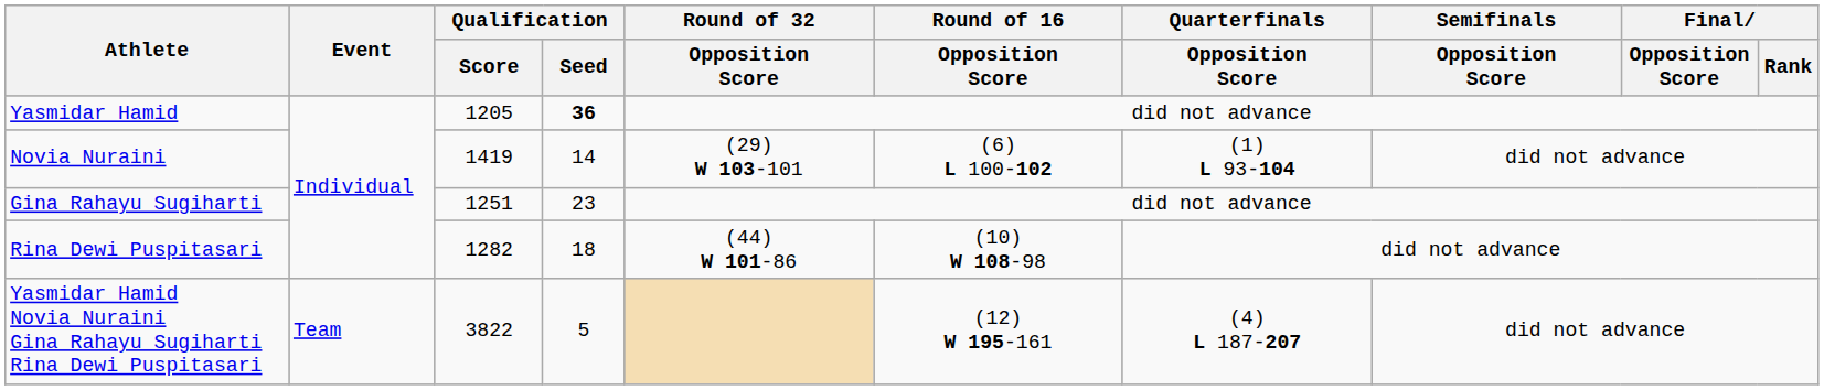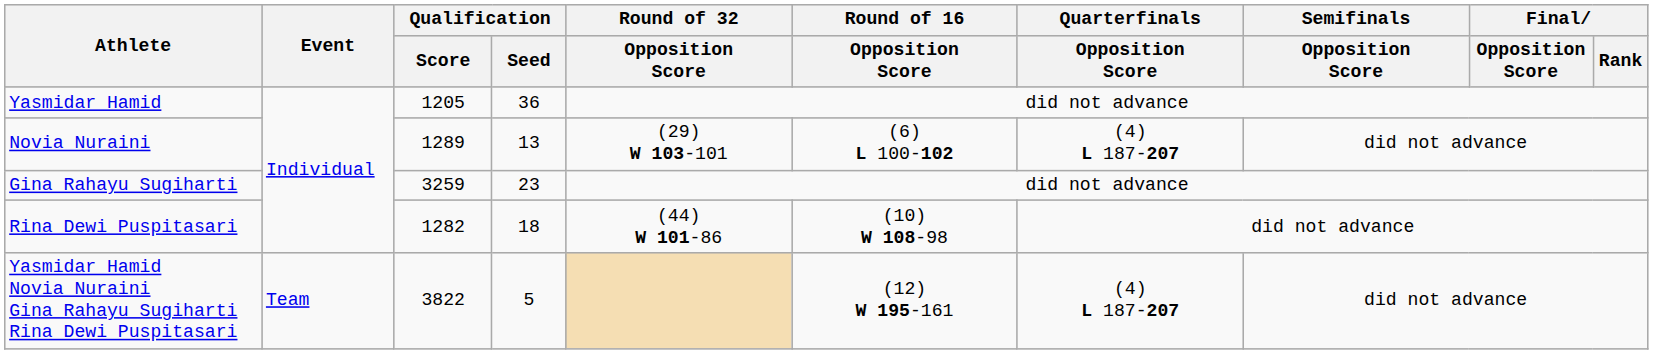 <table class="wikitable" style="font-size:90%; text-align:center">
 <tr>
 <th width="160" rowspan="2">Athlete</th>
 <th width="80" rowspan="2">Event</th>
 <th width="105" colspan="2">Qualification</th>
 <th width="140">Round of 32</th>
 <th width="140">Round of 16</th>
 <th width="140">Quarterfinals</th>
 <th width="140">Semifinals</th>
 <th width="110" colspan="2">Final/</th>
 </tr>
 <tr>
 <th width="55">Score</th>
 <th width="40">Seed</th>
 <th>Opposition<br>Score</th>
 <th>Opposition<br>Score</th>
 <th>Opposition<br>Score</th>
 <th>Opposition<br>Score</th>
 <th>Opposition<br>Score</th>
 <th>Rank</th>
 </tr>
 <tr>
 <td align=left><a href='#'>Yasmidar Hamid</a></td>
 <td align=left rowspan=4><a href='#'>Individual</a></td>
 <td align="center">1205</td>
-<td align="center"><strong>36</strong></td>
+<td align="center">36</td>
 <td align="center" colspan=6>did not advance</td>
 </tr>
 <tr>
 <td align=left><a href='#'>Novia Nuraini</a></td>
-<td align="center">1419</td>
-<td align="center">14</td>
+<td align="center">1289</td>
+<td align="center">13</td>
 <td align="center">(29)  <br> <strong>W</strong> <strong>103</strong>-101</td>
 <td align="center">(6)  <br> <strong>L</strong> 100-<strong>102</strong></td>
-<td align="center">(1)  <br> <strong>L</strong> 93-<strong>104</strong></td>
+<td align="center">(4)  <br> <strong>L</strong> 187-<strong>207</strong></td>
 <td align="center" colspan=3>did not advance</td>
 </tr>
 <tr>
 <td align=left><a href='#'>Gina Rahayu Sugiharti</a></td>
-<td align="center">1251</td>
+<td align="center">3259</td>
 <td align="center">23</td>
 <td align="center" colspan=6>did not advance</td>
 </tr>
 <tr>
 <td align=left><a href='#'>Rina Dewi Puspitasari</a></td>
 <td align="center">1282</td>
 <td align="center">18</td>
 <td align="center">(44)  <br> <strong>W</strong> <strong>101</strong>-86</td>
 <td align="center">(10)  <br> <strong>W</strong> <strong>108</strong>-98</td>
 <td align="center" colspan=4>did not advance</td>
 </tr>
 <tr>
 <td align=left><a href='#'>Yasmidar Hamid</a> <br> <a href='#'>Novia Nuraini</a> <br> <a href='#'>Gina Rahayu Sugiharti</a> <br> <a href='#'>Rina Dewi Puspitasari</a></td>
 <td align=left><a href='#'>Team</a></td>
 <td align="center">3822</td>
 <td align="center">5</td>
 <td align="center" bgcolor="wheat"></td>
 <td align="center">(12)  <br> <strong>W</strong> <strong>195</strong>-161</td>
 <td align="center">(4)  <br> <strong>L</strong> 187-<strong>207</strong></td>
 <td align="center" colspan=3>did not advance</td>
 </tr>
 </table>
